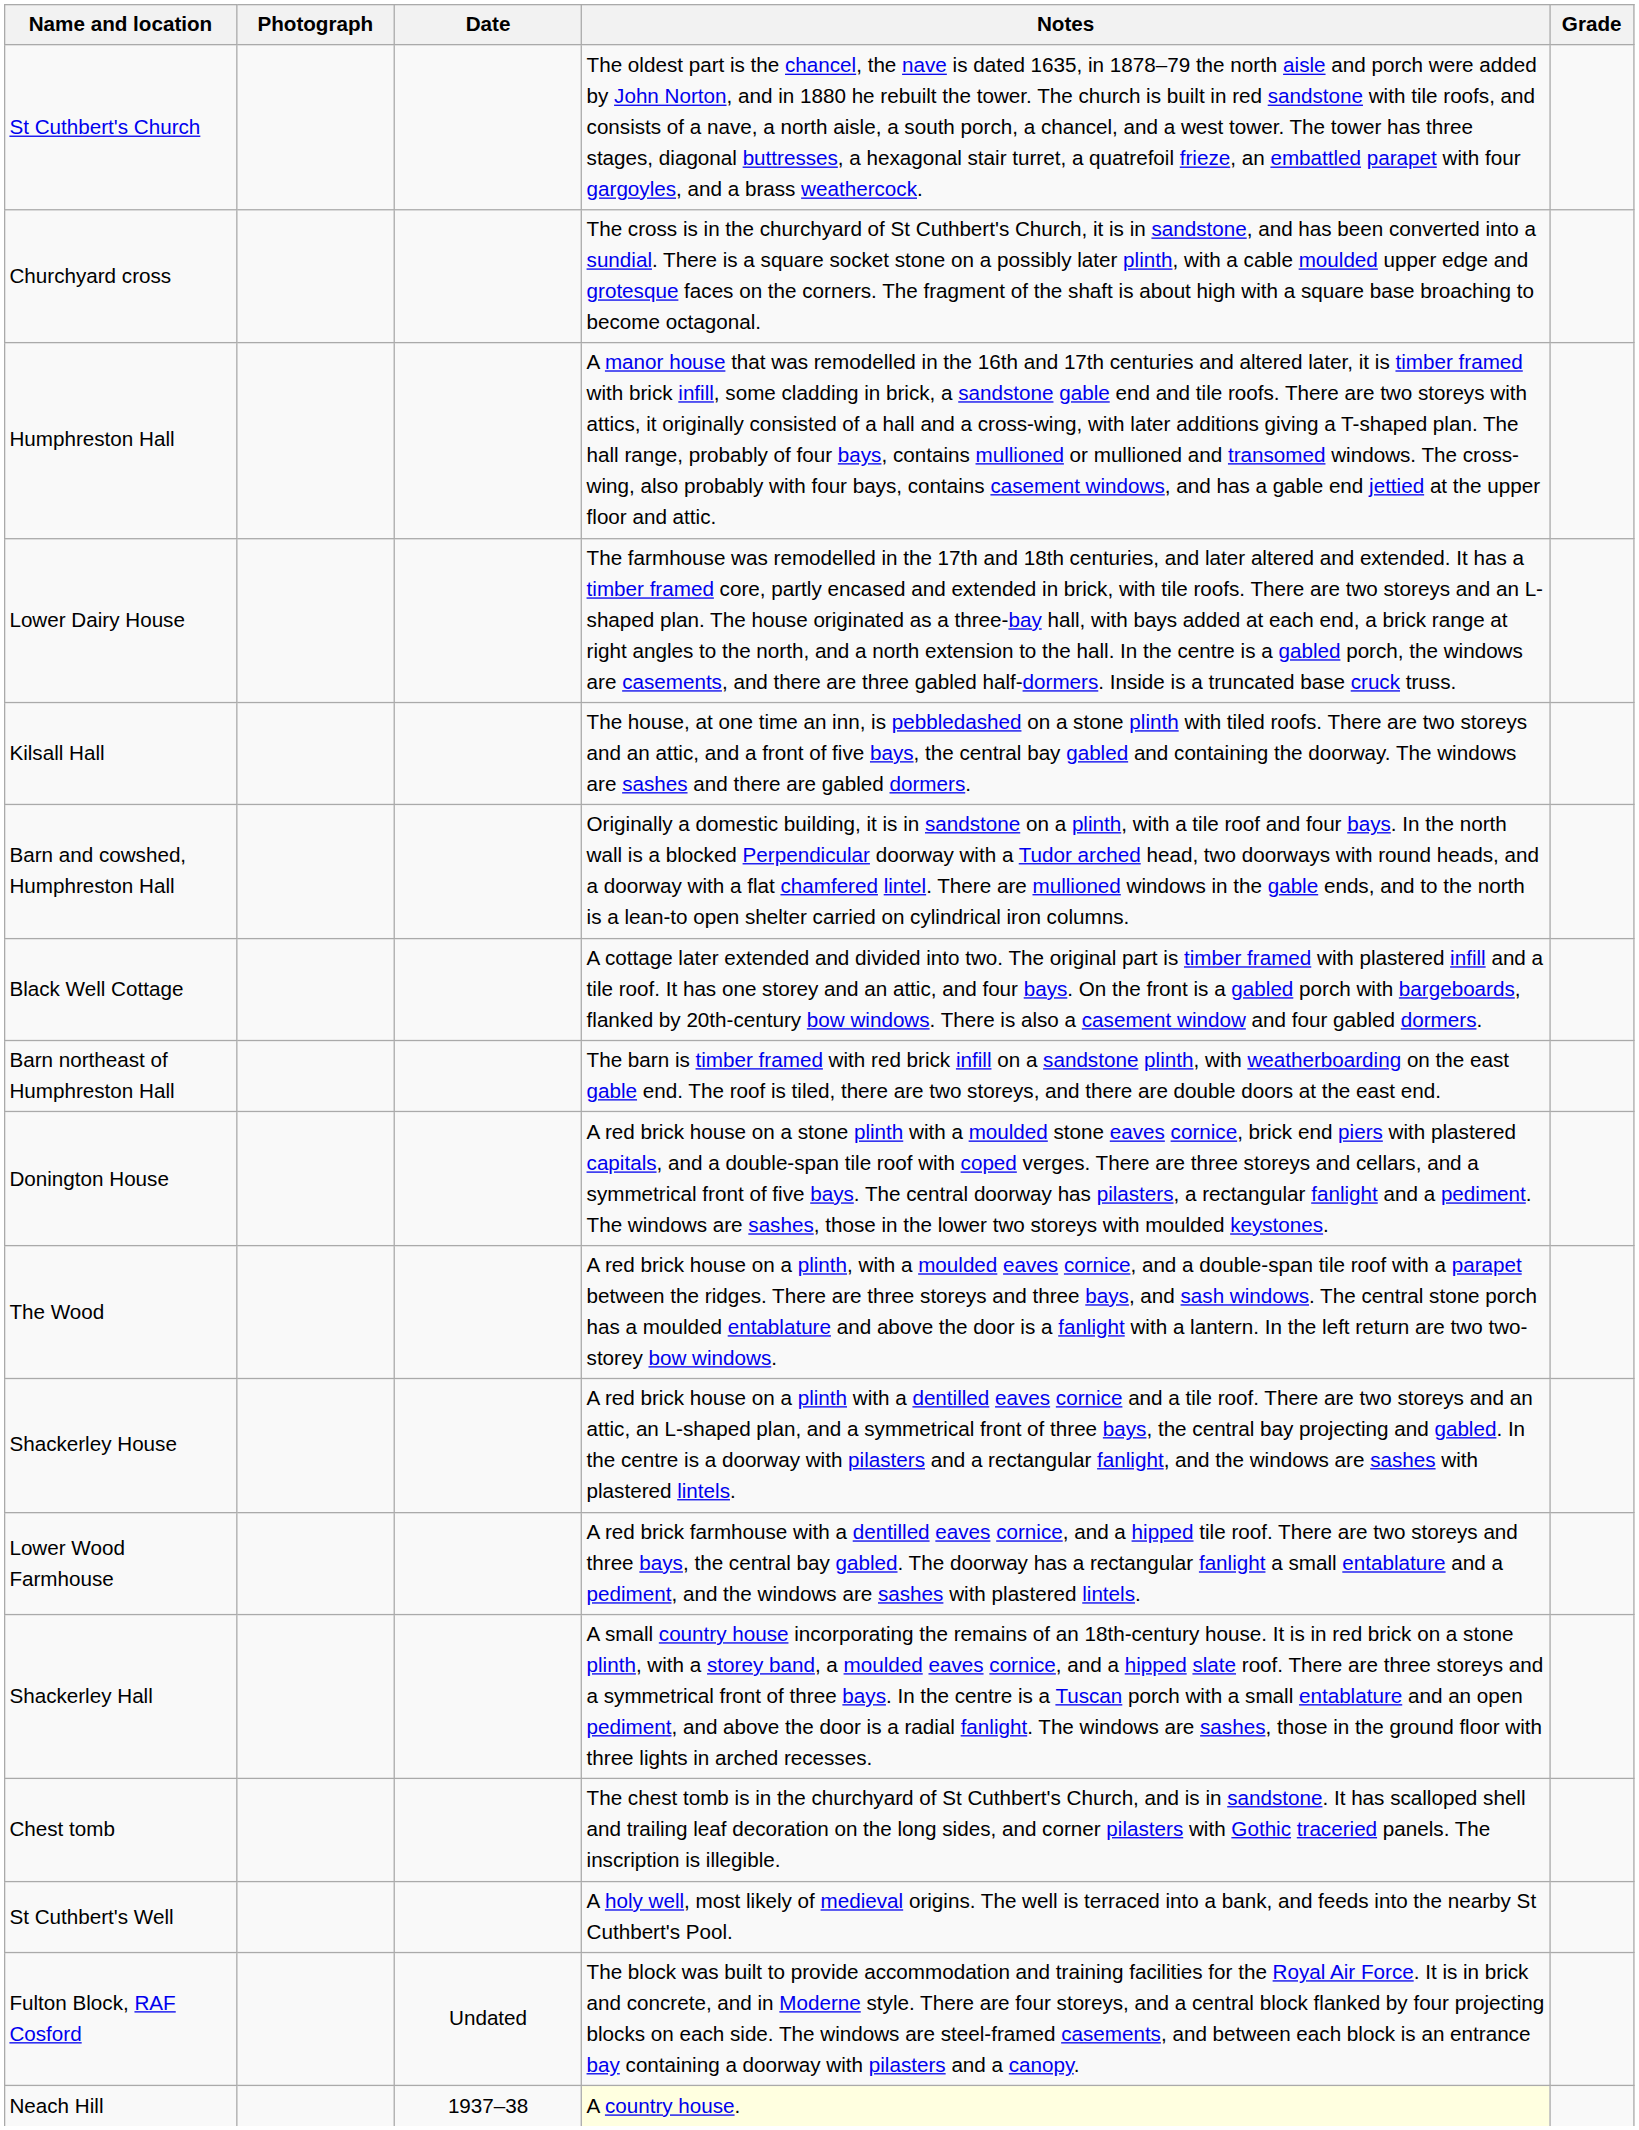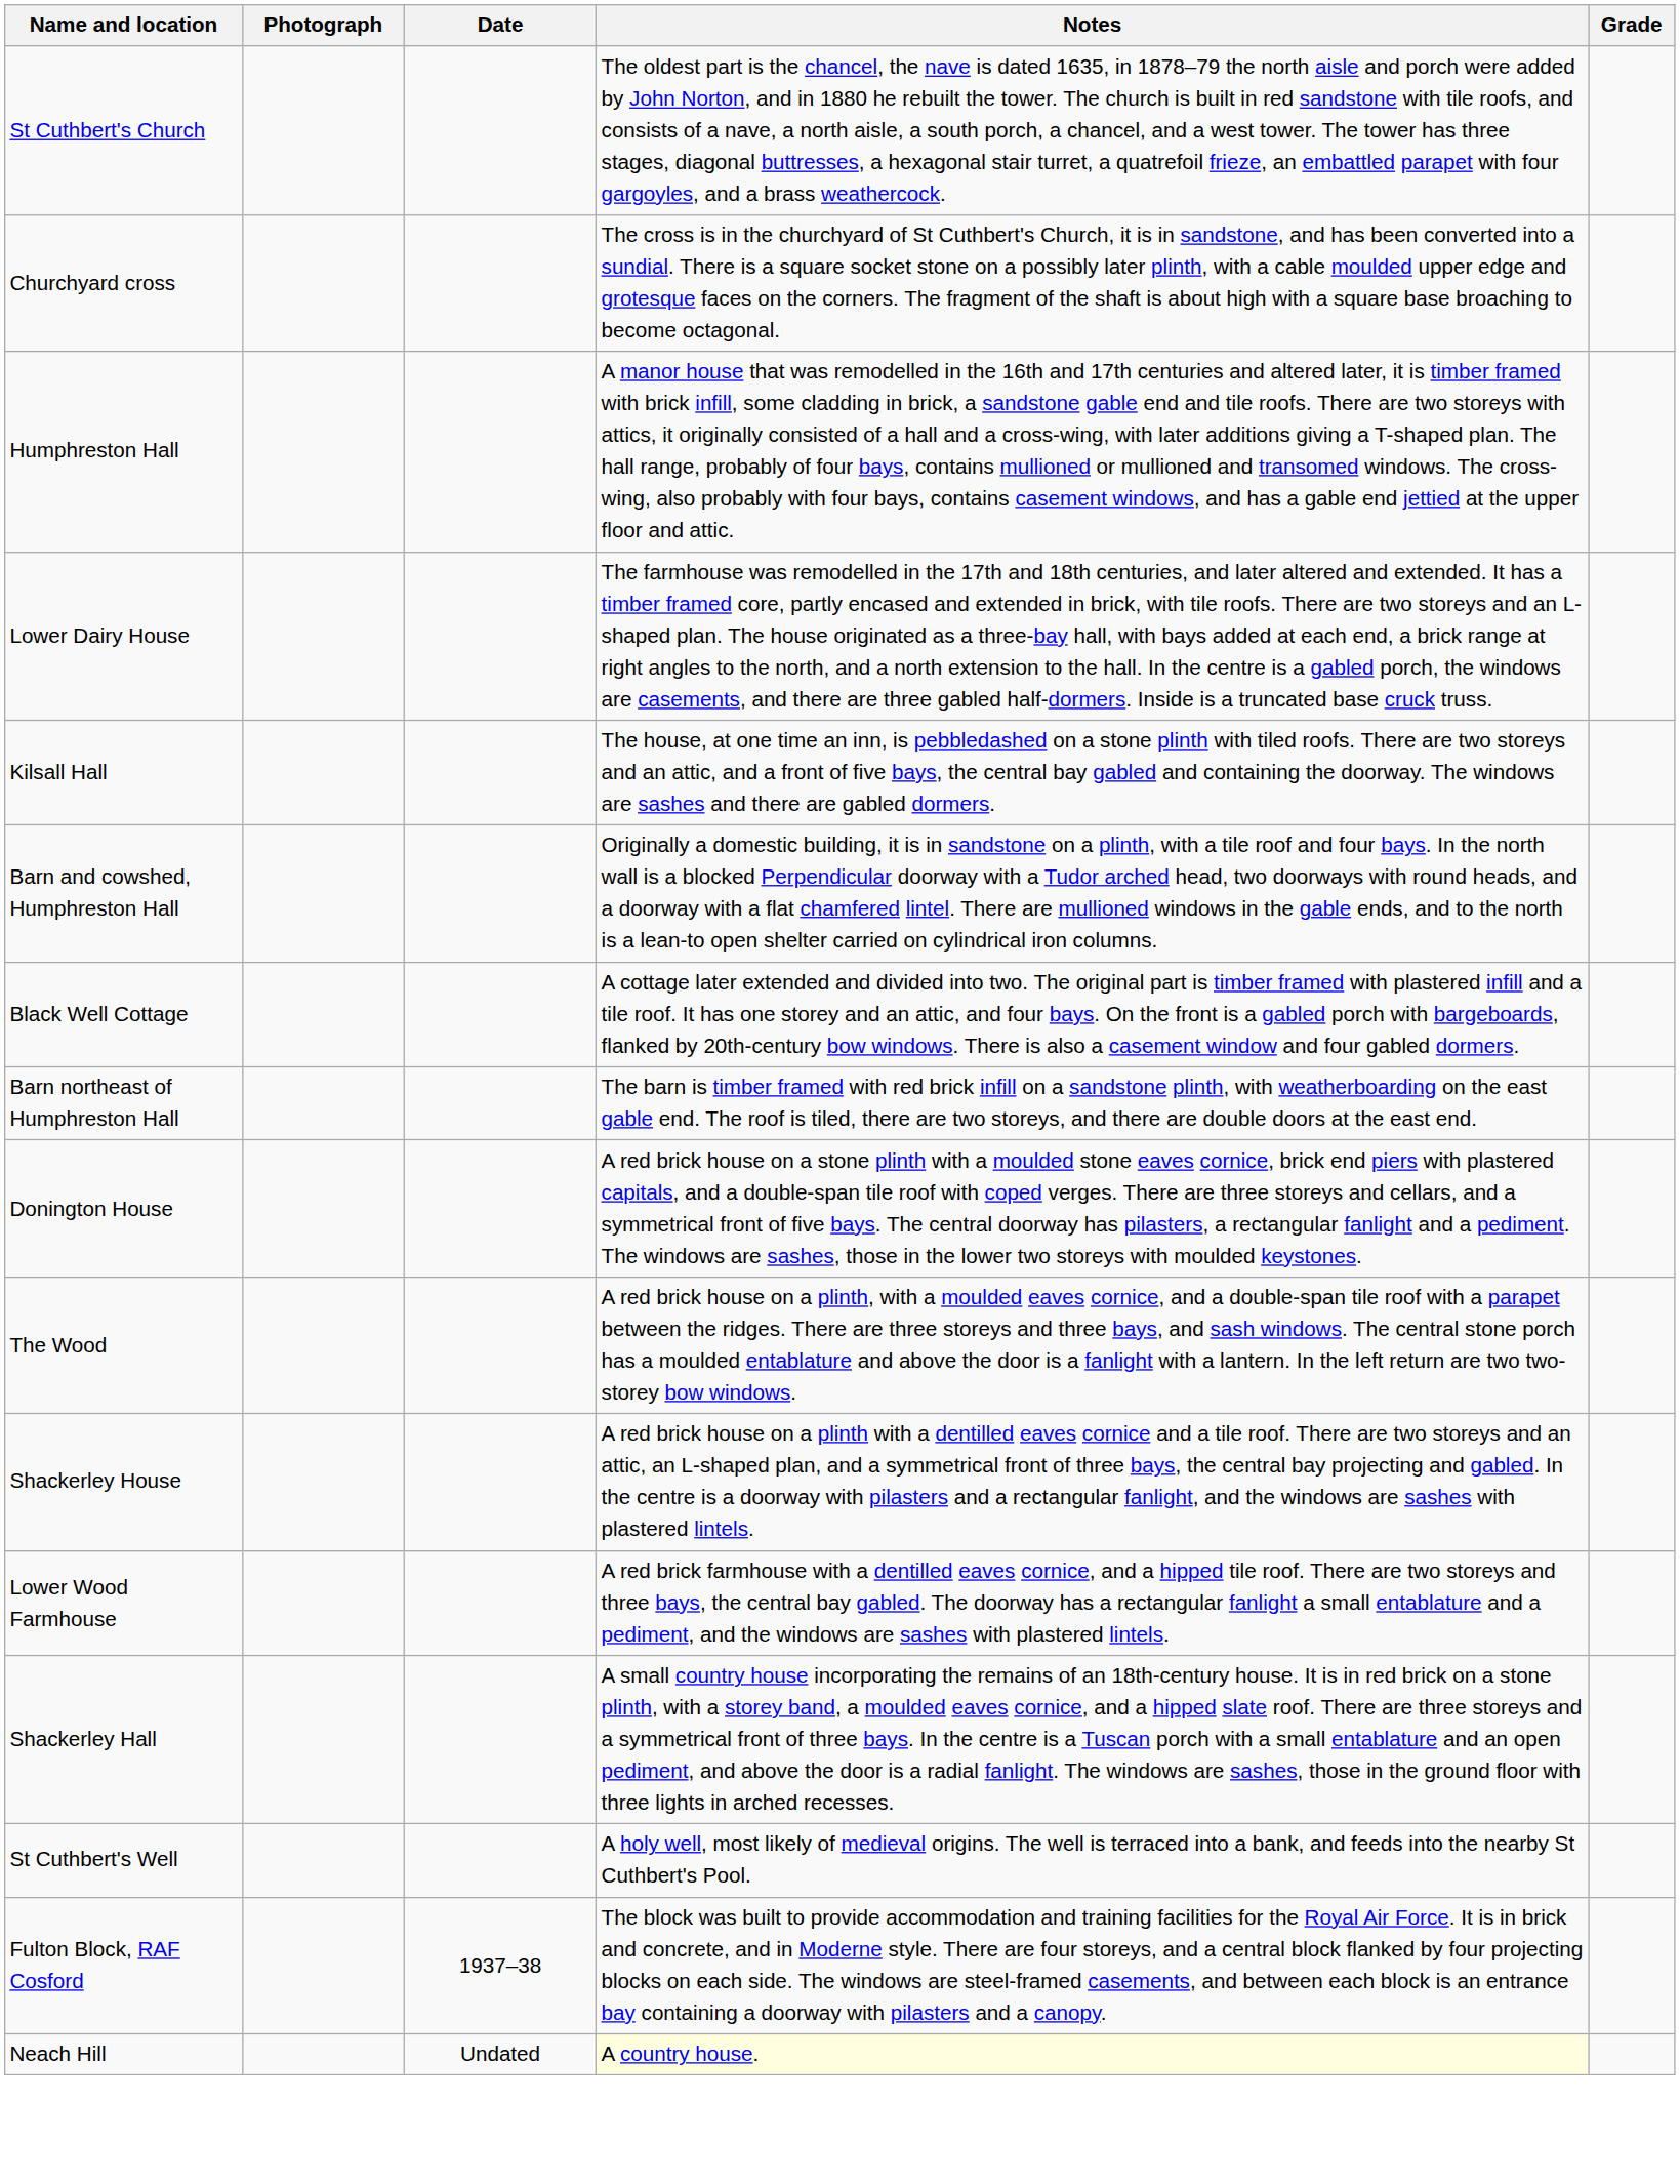 <table class="wikitable sortable plainrowheaders" style="width:100%; border:0; text-align:left; line-height:150%;">
 <tr>
 <th scope="col"  style="width:150px">Name and location</th>
 <th scope="col"  style="width:100px" class="unsortable">Photograph</th>
 <th scope="col"  style="width:120px">Date</th>
 <th scope="col"  style="width:650px" class="unsortable">Notes</th>
 <th scope="col"  style="width:50px">Grade</th>
 </tr>
 <tr>
 <td><a href='#'>St Cuthbert's Church</a><br><small></small></td>
 <td></td>
 <td align="center"></td>
 <td>The oldest part is the <a href='#'>chancel</a>, the <a href='#'>nave</a> is dated 1635, in 1878–79 the north <a href='#'>aisle</a> and porch were added by <a href='#'>John Norton</a>, and in 1880 he rebuilt the tower.  The church is built in red <a href='#'>sandstone</a> with tile roofs, and consists of a nave, a north aisle, a south porch, a chancel, and a west tower.  The tower has three stages, diagonal <a href='#'>buttresses</a>, a hexagonal stair turret, a quatrefoil <a href='#'>frieze</a>, an <a href='#'>embattled</a> <a href='#'>parapet</a> with four <a href='#'>gargoyles</a>, and a brass <a href='#'>weathercock</a>.</td>
 <td align="center" ></td>
 </tr>
 <tr>
 <td>Churchyard cross<br><small></small></td>
 <td></td>
 <td align="center"></td>
 <td>The cross is in the churchyard of St Cuthbert's Church, it is in <a href='#'>sandstone</a>, and has been converted into a <a href='#'>sundial</a>.  There is a square socket stone on a possibly later <a href='#'>plinth</a>, with a cable <a href='#'>moulded</a> upper edge and <a href='#'>grotesque</a> faces on the corners.  The fragment of the shaft is about  high with a square base broaching to become octagonal.</td>
 <td align="center" ></td>
 </tr>
 <tr>
 <td>Humphreston Hall<br><small></small></td>
 <td></td>
 <td align="center"></td>
 <td>A <a href='#'>manor house</a> that was remodelled in the 16th and 17th centuries and altered later, it is <a href='#'>timber framed</a> with brick <a href='#'>infill</a>, some cladding in brick, a <a href='#'>sandstone</a> <a href='#'>gable</a> end and tile roofs.  There are two storeys with attics, it originally consisted of a hall and a cross-wing, with later additions giving a T-shaped plan.  The hall range, probably of four <a href='#'>bays</a>, contains <a href='#'>mullioned</a> or mullioned and <a href='#'>transomed</a> windows.  The cross-wing, also probably with four bays, contains <a href='#'>casement windows</a>, and has a gable end <a href='#'>jettied</a> at the upper floor and attic.</td>
 <td align="center" ></td>
 </tr>
 <tr>
 <td>Lower Dairy House<br><small></small></td>
 <td></td>
 <td align="center"></td>
 <td>The farmhouse was remodelled in the 17th and 18th centuries, and later altered and extended.  It has a <a href='#'>timber framed</a> core, partly encased and extended in brick, with tile roofs.  There are two storeys and an L-shaped plan.  The house originated as a three-<a href='#'>bay</a> hall, with bays added at each end, a brick range at right angles to the north, and a north extension to the hall.  In the centre is a <a href='#'>gabled</a> porch, the windows are <a href='#'>casements</a>, and there are three gabled half-<a href='#'>dormers</a>.  Inside is a truncated base <a href='#'>cruck</a> truss.</td>
 <td align="center" ></td>
 </tr>
 <tr>
 <td>Kilsall Hall<br><small></small></td>
 <td></td>
 <td align="center"></td>
 <td>The house, at one time an inn, is <a href='#'>pebbledashed</a> on a stone <a href='#'>plinth</a> with tiled roofs.  There are two storeys and an attic, and a front of five <a href='#'>bays</a>, the central bay <a href='#'>gabled</a> and containing the doorway.  The windows are <a href='#'>sashes</a> and there are gabled <a href='#'>dormers</a>.</td>
 <td align="center" ></td>
 </tr>
 <tr>
 <td>Barn and cowshed,<br>Humphreston Hall<br><small></small></td>
 <td></td>
 <td align="center"></td>
 <td>Originally a domestic building, it is in <a href='#'>sandstone</a> on a <a href='#'>plinth</a>, with a tile roof and four <a href='#'>bays</a>.  In the north wall is a blocked <a href='#'>Perpendicular</a> doorway with a <a href='#'>Tudor arched</a> head, two doorways with round heads, and a doorway with a flat <a href='#'>chamfered</a> <a href='#'>lintel</a>.  There are <a href='#'>mullioned</a> windows in the <a href='#'>gable</a> ends, and to the north is a lean-to open shelter carried on cylindrical iron columns.</td>
 <td align="center" ></td>
 </tr>
 <tr>
 <td>Black Well Cottage<br><small></small></td>
 <td></td>
 <td align="center"></td>
 <td>A cottage later extended and divided into two.  The original part is <a href='#'>timber framed</a> with plastered <a href='#'>infill</a> and a tile roof.  It has one storey and an attic, and four <a href='#'>bays</a>.  On the front is a <a href='#'>gabled</a> porch with <a href='#'>bargeboards</a>, flanked by 20th-century <a href='#'>bow windows</a>.  There is also a <a href='#'>casement window</a> and four gabled <a href='#'>dormers</a>.</td>
 <td align="center" ></td>
 </tr>
 <tr>
 <td>Barn northeast of Humphreston Hall<br><small></small></td>
 <td></td>
 <td align="center"></td>
 <td>The barn is <a href='#'>timber framed</a> with red brick <a href='#'>infill</a> on a <a href='#'>sandstone</a> <a href='#'>plinth</a>, with <a href='#'>weatherboarding</a> on the east <a href='#'>gable</a> end.  The roof is tiled, there are two storeys, and there are double doors at the east end.</td>
 <td align="center" ></td>
 </tr>
 <tr>
 <td>Donington House<br><small></small></td>
 <td></td>
 <td align="center"></td>
 <td>A red brick house on a stone <a href='#'>plinth</a> with a <a href='#'>moulded</a> stone <a href='#'>eaves</a> <a href='#'>cornice</a>, brick end <a href='#'>piers</a> with plastered <a href='#'>capitals</a>, and a double-span tile roof with <a href='#'>coped</a> verges.  There are three storeys and cellars, and a symmetrical front of five <a href='#'>bays</a>.  The central doorway has <a href='#'>pilasters</a>, a rectangular <a href='#'>fanlight</a> and a <a href='#'>pediment</a>.  The windows are <a href='#'>sashes</a>, those in the lower two storeys with moulded <a href='#'>keystones</a>.</td>
 <td align="center" ></td>
 </tr>
 <tr>
 <td>The Wood<br><small></small></td>
 <td></td>
 <td align="center"></td>
 <td>A red brick house on a <a href='#'>plinth</a>, with a <a href='#'>moulded</a> <a href='#'>eaves</a> <a href='#'>cornice</a>, and a double-span tile roof with a <a href='#'>parapet</a> between the ridges.  There are three storeys and three <a href='#'>bays</a>, and <a href='#'>sash windows</a>.  The central stone porch has a moulded <a href='#'>entablature</a> and above the door is a <a href='#'>fanlight</a> with a lantern.  In the left return are two two-storey <a href='#'>bow windows</a>.</td>
 <td align="center" ></td>
 </tr>
 <tr>
 <td>Shackerley House<br><small></small></td>
 <td></td>
 <td align="center"></td>
 <td>A red brick house on a <a href='#'>plinth</a> with a <a href='#'>dentilled</a> <a href='#'>eaves</a> <a href='#'>cornice</a> and a tile roof.  There are two storeys and an attic, an L-shaped plan, and a symmetrical front of three <a href='#'>bays</a>, the central bay projecting and <a href='#'>gabled</a>.  In the centre is a doorway with <a href='#'>pilasters</a> and a rectangular <a href='#'>fanlight</a>, and the windows are <a href='#'>sashes</a> with plastered <a href='#'>lintels</a>.</td>
 <td align="center" ></td>
 </tr>
 <tr>
 <td>Lower Wood Farmhouse<br><small></small></td>
 <td></td>
 <td align="center"></td>
 <td>A red brick farmhouse with a <a href='#'>dentilled</a> <a href='#'>eaves</a> <a href='#'>cornice</a>, and a <a href='#'>hipped</a> tile roof.  There are two storeys and three <a href='#'>bays</a>, the central bay <a href='#'>gabled</a>.  The doorway has a rectangular <a href='#'>fanlight</a> a small <a href='#'>entablature</a> and a <a href='#'>pediment</a>, and the windows are <a href='#'>sashes</a> with plastered <a href='#'>lintels</a>.</td>
 <td align="center" ></td>
 </tr>
 <tr>
 <td>Shackerley Hall<br><small></small></td>
 <td></td>
 <td align="center"></td>
 <td>A small <a href='#'>country house</a> incorporating the remains of an 18th-century house.  It is in red brick on a stone <a href='#'>plinth</a>, with a <a href='#'>storey band</a>, a <a href='#'>moulded</a> <a href='#'>eaves</a> <a href='#'>cornice</a>, and a <a href='#'>hipped</a> <a href='#'>slate</a> roof.  There are three storeys and a symmetrical front of three <a href='#'>bays</a>.  In the centre is a <a href='#'>Tuscan</a> porch with a small <a href='#'>entablature</a> and an open <a href='#'>pediment</a>, and above the door is a radial <a href='#'>fanlight</a>.  The windows are <a href='#'>sashes</a>, those in the ground floor with three lights in arched recesses.</td>
 <td align="center" ></td>
 </tr>
 <tr>
-<td>Chest tomb<br><small></small></td>
-<td></td>
-<td align="center"></td>
-<td>The chest tomb is in the churchyard of St Cuthbert's Church, and is in <a href='#'>sandstone</a>.  It has scalloped shell and trailing leaf decoration on the long sides, and corner <a href='#'>pilasters</a> with <a href='#'>Gothic</a> <a href='#'>traceried</a> panels.  The inscription is illegible.</td>
-<td align="center" ></td>
-</tr>
-<tr>
 <td>St Cuthbert's Well<br><small></small></td>
 <td></td>
 <td align="center"></td>
 <td>A <a href='#'>holy well</a>, most likely of <a href='#'>medieval</a> origins. The well is terraced into a bank, and feeds into the nearby St Cuthbert's Pool.</td>
 <td align="center" ></td>
 </tr>
 <tr>
 <td>Fulton Block, <a href='#'>RAF Cosford</a><br><small></small></td>
 <td></td>
-<td align="center">Undated</td>
+<td align="center">1937–38</td>
 <td>The block was built to provide accommodation and training facilities for the <a href='#'>Royal Air Force</a>.  It is in brick and concrete, and in <a href='#'>Moderne</a> style.  There are four storeys, and a central block flanked by four projecting blocks on each side.  The windows are steel-framed <a href='#'>casements</a>, and between each block is an entrance <a href='#'>bay</a> containing a doorway with <a href='#'>pilasters</a> and a <a href='#'>canopy</a>.</td>
 <td align="center" ></td>
 </tr>
 <tr>
 <td>Neach Hill<br><small></small></td>
 <td></td>
-<td align="center">1937–38</td>
+<td align="center">Undated</td>
 <td style="background: lightyellow;">A <a href='#'>country house</a>.</td>
 <td align="center" ></td>
 </tr>
 <tr>
 </tr>
 </table>
